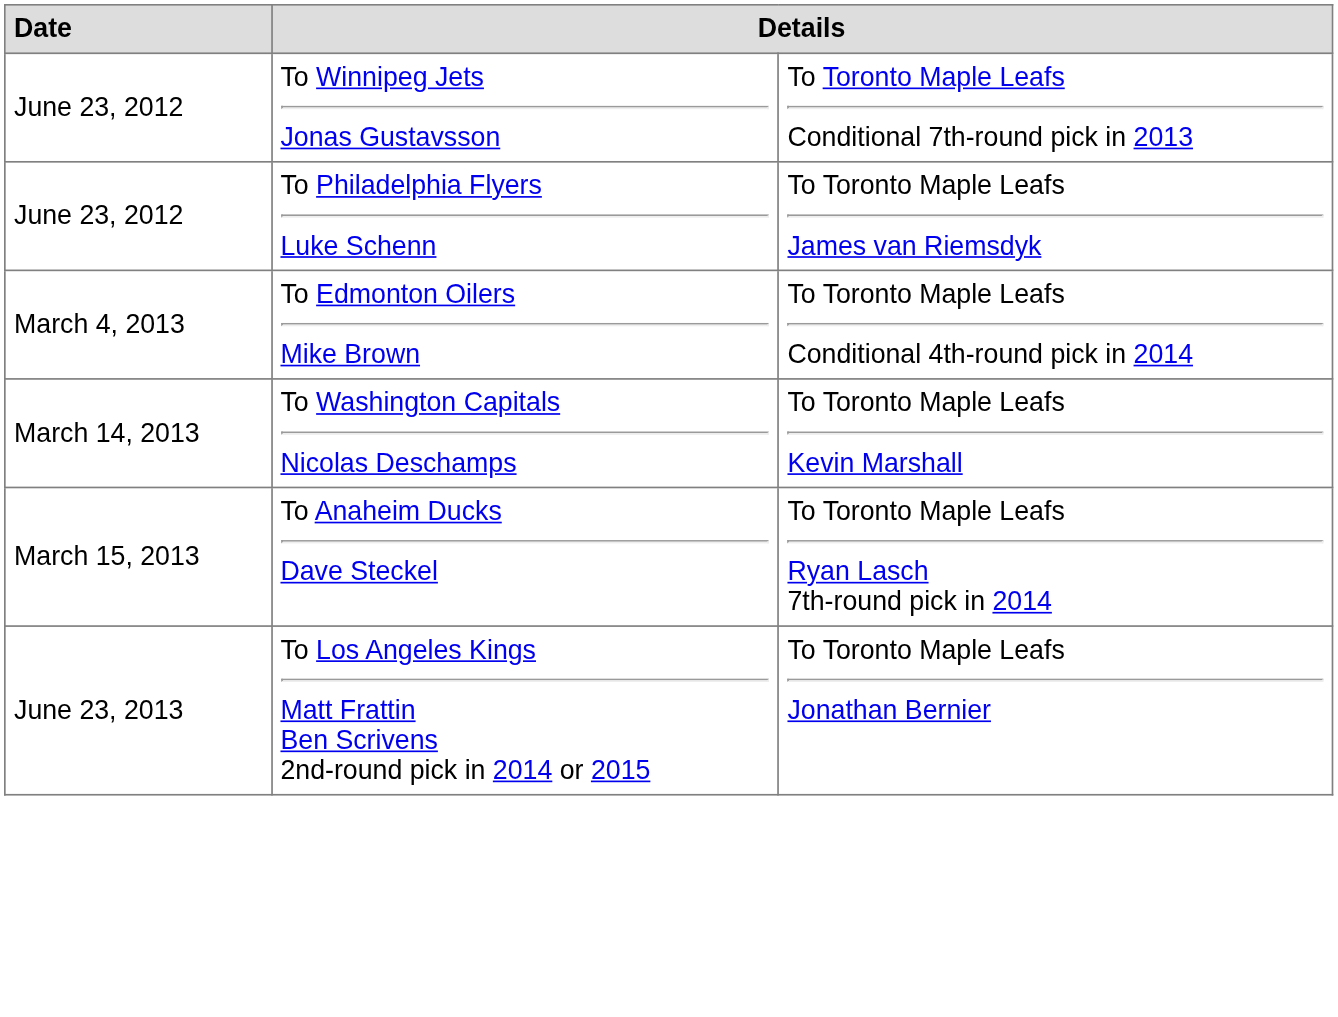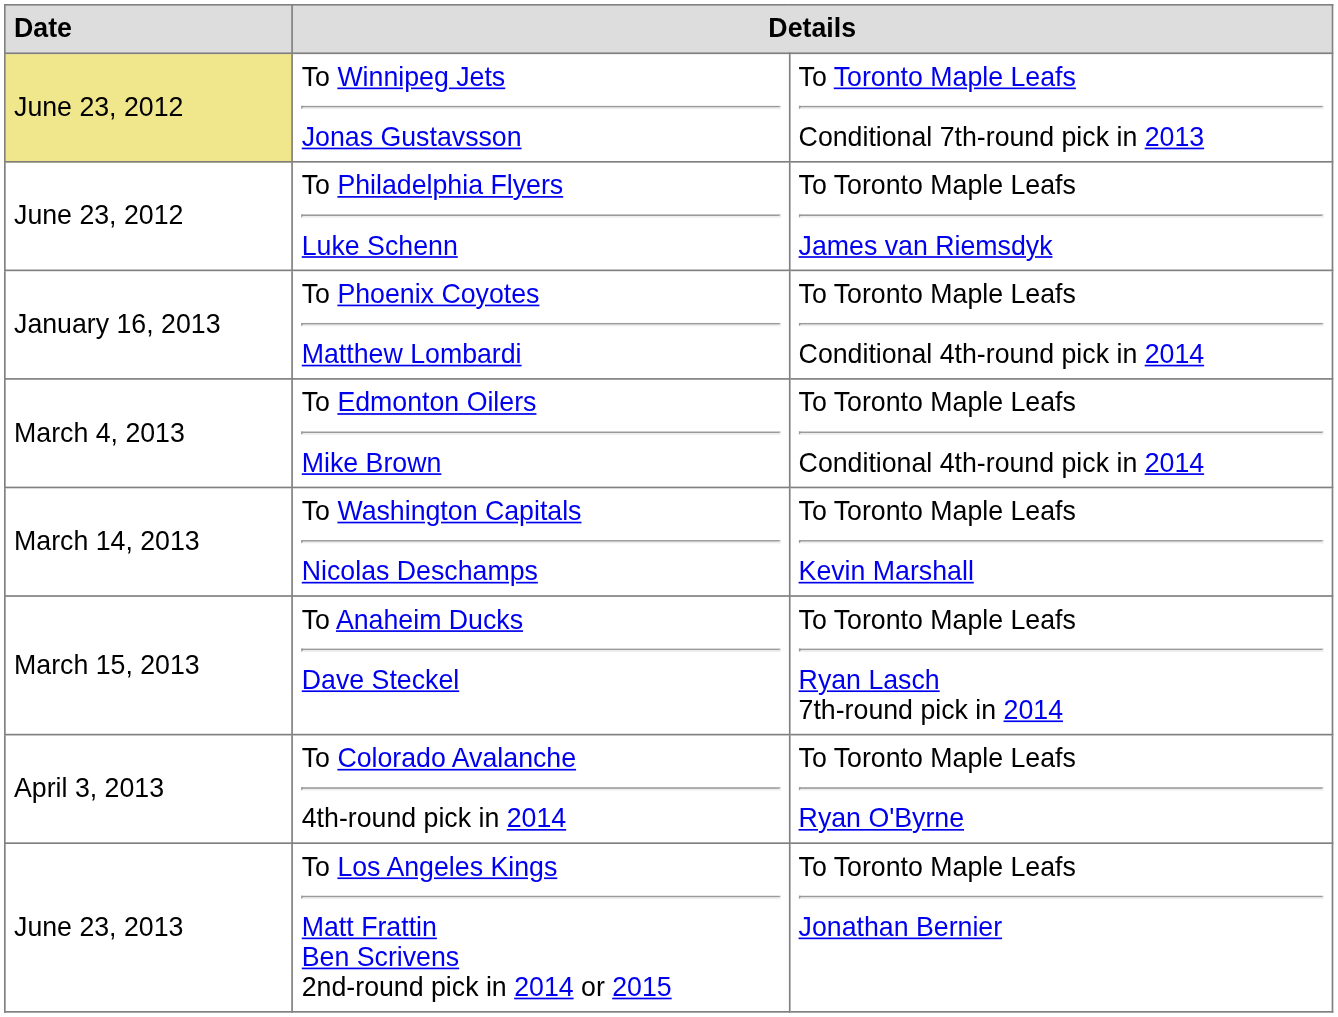 <table border="1"  cellpadding="5" style="border-collapse:collapse; width:90%;">
 <tr style="background:#ddd;">
 <th style="text-align:left;">Date</th>
 <th colspan="2">Details</th>
 </tr>
 <tr>
-<td>June 23, 2012<br></td>
+<td style="background: khaki;">June 23, 2012<br></td>
 <td valign="top">To <a href='#'>Winnipeg Jets</a><hr><a href='#'>Jonas Gustavsson</a></td>
 <td valign="top">To <a href='#'>Toronto Maple Leafs</a><hr>Conditional 7th-round pick in <a href='#'>2013</a></td>
 </tr>
 <tr>
 <td>June 23, 2012<br></td>
 <td valign="top">To <a href='#'>Philadelphia Flyers</a><hr><a href='#'>Luke Schenn</a></td>
 <td valign="top">To Toronto Maple Leafs<hr><a href='#'>James van Riemsdyk</a></td>
+</tr>
+<tr>
+<td>January 16, 2013<br></td>
+<td valign="top">To <a href='#'>Phoenix Coyotes</a><hr><a href='#'>Matthew Lombardi</a></td>
+<td valign="top">To Toronto Maple Leafs<hr>Conditional 4th-round pick in <a href='#'>2014</a></td>
 </tr>
 <tr>
 <td>March 4, 2013<br></td>
 <td valign="top">To <a href='#'>Edmonton Oilers</a><hr><a href='#'>Mike Brown</a></td>
 <td valign="top">To Toronto Maple Leafs<hr>Conditional 4th-round pick in <a href='#'>2014</a></td>
 </tr>
 <tr>
 <td>March 14, 2013<br></td>
 <td valign="top">To <a href='#'>Washington Capitals</a><hr><a href='#'>Nicolas Deschamps</a></td>
 <td valign="top">To Toronto Maple Leafs<hr><a href='#'>Kevin Marshall</a></td>
 </tr>
 <tr>
 <td>March 15, 2013<br></td>
 <td valign="top">To <a href='#'>Anaheim Ducks</a><hr><a href='#'>Dave Steckel</a></td>
 <td valign="top">To Toronto Maple Leafs<hr><a href='#'>Ryan Lasch</a><br>7th-round pick in <a href='#'>2014</a></td>
 </tr>
 <tr>
+<td>April 3, 2013<br></td>
+<td valign="top">To <a href='#'>Colorado Avalanche</a><hr>4th-round pick in <a href='#'>2014</a></td>
+<td valign="top">To Toronto Maple Leafs<hr><a href='#'>Ryan O'Byrne</a></td>
+</tr>
+<tr>
 <td>June 23, 2013<br></td>
 <td valign="top">To <a href='#'>Los Angeles Kings</a><hr><a href='#'>Matt Frattin</a><br><a href='#'>Ben Scrivens</a><br>2nd-round pick in <a href='#'>2014</a> or <a href='#'>2015</a></td>
 <td valign="top">To Toronto Maple Leafs<hr><a href='#'>Jonathan Bernier</a></td>
 </tr>
 </table>
